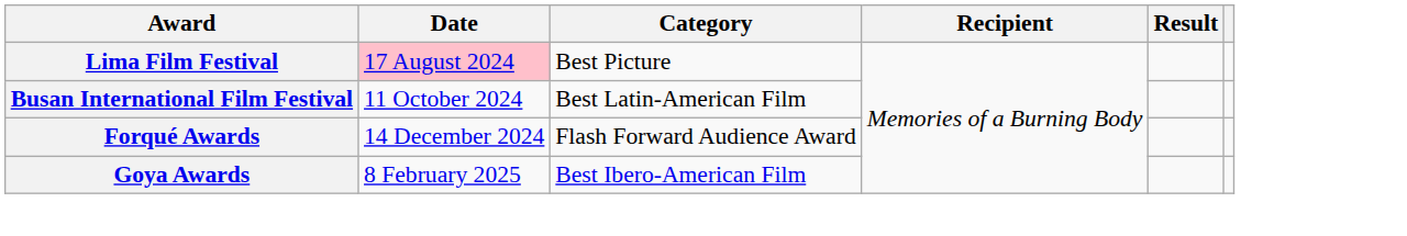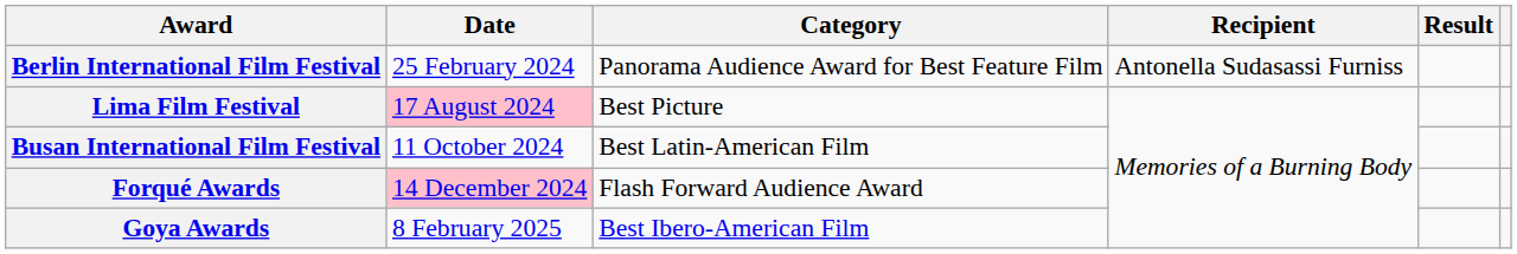 <table class="wikitable sortable plainrowheaders">
 <tr>
 <th>Award</th>
 <th>Date</th>
 <th>Category</th>
 <th>Recipient</th>
 <th>Result</th>
 <th></th>
+</tr>
+<tr>
+<th scope="row"><a href='#'>Berlin International Film Festival</a></th>
+<td><a href='#'>25 February 2024</a></td>
+<td>Panorama Audience Award for Best Feature Film</td>
+<td>Antonella Sudasassi Furniss</td>
+<td></td>
+<td align="center" rowspan="1"></td>
 </tr>
 <tr>
 <th scope="row"><a href='#'>Lima Film Festival</a></th>
 <td style="background: pink;"><a href='#'>17 August 2024</a></td>
 <td>Best Picture</td>
 <td rowspan=4><em>Memories of a Burning Body</em></td>
 <td></td>
 <td align="center"></td>
 </tr>
 <tr>
 <th scope="row"><a href='#'>Busan International Film Festival</a></th>
 <td><a href='#'>11 October 2024</a></td>
 <td>Best Latin-American Film</td>
 <td></td>
 <td align="center"></td>
 </tr>
 <tr>
 <th scope= "row"><a href='#'>Forqué Awards</a></th>
-<td><a href='#'>14 December 2024</a></td>
+<td style="background: pink;"><a href='#'>14 December 2024</a></td>
 <td>Flash Forward Audience Award</td>
 <td></td>
 <td></td>
 </tr>
 <tr>
 <th scope = "row"><a href='#'>Goya Awards</a></th>
 <td><a href='#'>8 February 2025</a></td>
 <td><a href='#'>Best Ibero-American Film</a></td>
 <td></td>
 <td></td>
 </tr>
 </table>
